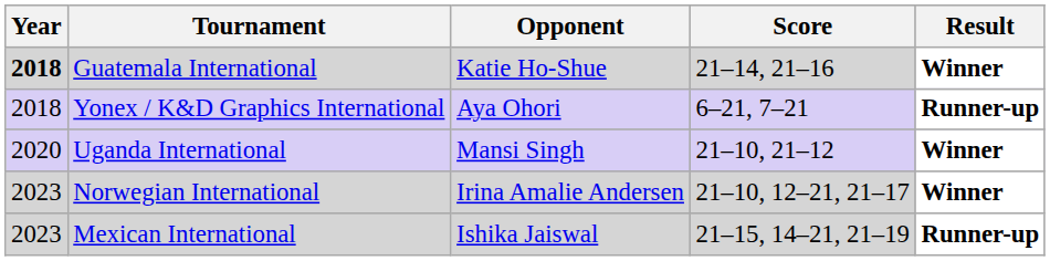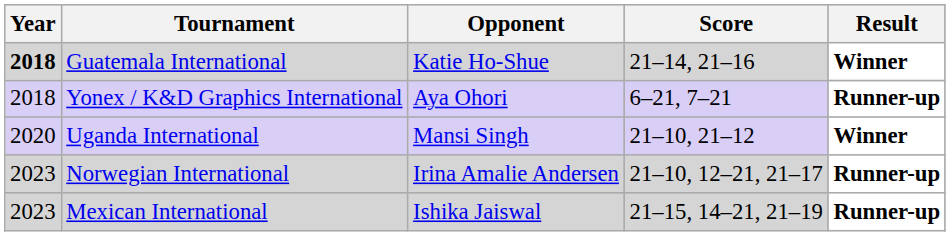 <table class="sortable wikitable" style="font-size: 90%;">
 <tr>
 <th>Year</th>
 <th>Tournament</th>
 <th>Opponent</th>
 <th>Score</th>
 <th>Result</th>
 </tr>
 <tr style="background:#D5D5D5">
 <td style="text-align:center"><strong>2018</strong></td>
 <td style="text-align:left"><a href='#'>Guatemala International</a></td>
 <td style="text-align:left"> <a href='#'>Katie Ho-Shue</a></td>
 <td style="text-align:left">21–14, 21–16</td>
 <td style="text-align:left; background:white"> <strong>Winner</strong></td>
 </tr>
 <tr style="background:#D8CEF6">
 <td align="center">2018</td>
 <td align="left"><a href='#'>Yonex / K&D Graphics International</a></td>
 <td align="left"> <a href='#'>Aya Ohori</a></td>
 <td align="left">6–21, 7–21</td>
 <td style="text-align:left; background:white"> <strong>Runner-up</strong></td>
 </tr>
 <tr style="background:#D8CEF6">
 <td align="center">2020</td>
 <td align="left"><a href='#'>Uganda International</a></td>
 <td align="left"> <a href='#'>Mansi Singh</a></td>
 <td align="left">21–10, 21–12</td>
 <td style="text-align:left; background:white"> <strong>Winner</strong></td>
 </tr>
 <tr style="background:#D5D5D5">
 <td align="center">2023</td>
 <td align="left"><a href='#'>Norwegian International</a></td>
 <td align="left"> <a href='#'>Irina Amalie Andersen</a></td>
 <td align="left">21–10, 12–21, 21–17</td>
-<td style="text-align:left; background:white"> <strong>Winner</strong></td>
+<td style="text-align:left; background:white"> <strong>Runner-up</strong></td>
 </tr>
 <tr style="background:#D5D5D5">
 <td align="center">2023</td>
 <td align="left"><a href='#'>Mexican International</a></td>
 <td align="left"> <a href='#'>Ishika Jaiswal</a></td>
 <td align="left">21–15, 14–21, 21–19</td>
 <td style="text-align:left; background:white"> <strong>Runner-up</strong></td>
 </tr>
 </table>
